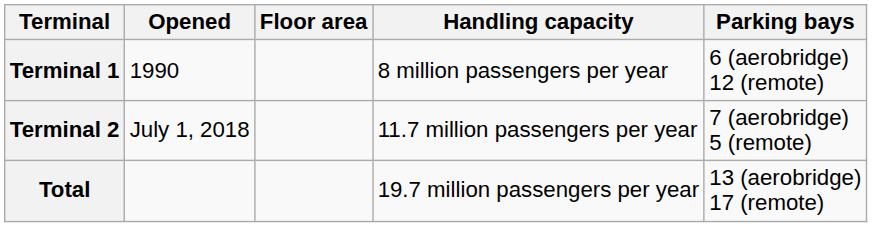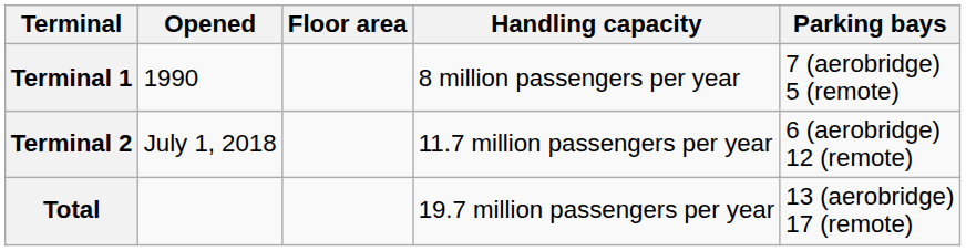 <table class="wikitable">
 <tr>
 <th>Terminal</th>
 <th>Opened</th>
 <th>Floor area</th>
 <th>Handling capacity</th>
 <th>Parking bays</th>
 </tr>
 <tr>
 <th>Terminal 1</th>
 <td>1990</td>
 <td></td>
 <td>8 million passengers per year</td>
-<td>6 (aerobridge)<br>12 (remote)</td>
+<td>7 (aerobridge)<br>5 (remote)</td>
 </tr>
 <tr>
 <th>Terminal 2</th>
 <td>July 1, 2018</td>
 <td></td>
 <td>11.7 million passengers per year</td>
-<td>7 (aerobridge)<br>5 (remote)</td>
+<td>6 (aerobridge)<br>12 (remote)</td>
 </tr>
 <tr>
 <th>Total</th>
 <td></td>
 <td></td>
 <td>19.7 million passengers per year</td>
 <td>13 (aerobridge)<br>17 (remote)</td>
 </tr>
 </table>
